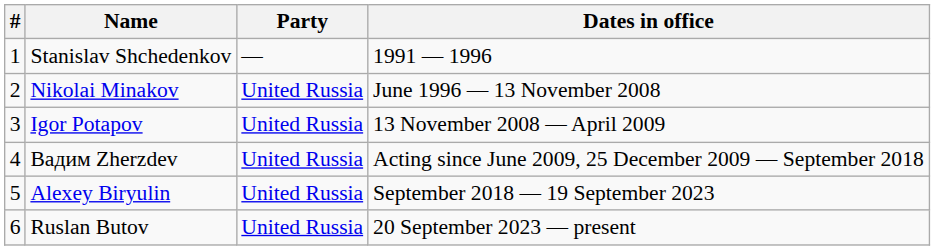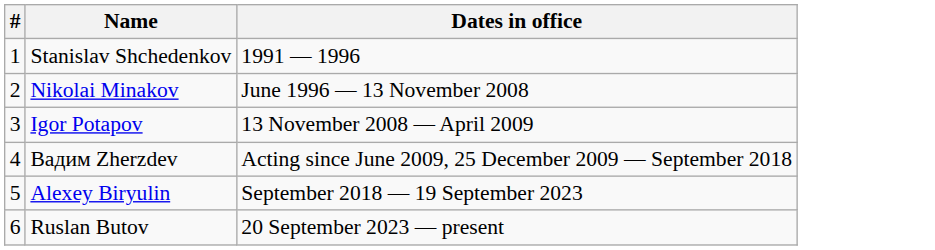 <table class="wikitable">
 <tr>
 <th>#</th>
 <th>Name</th>
-<th>Party</th>
 <th>Dates in office</th>
 </tr>
 <tr>
 <td>1</td>
 <td>Stanislav Shchedenkov</td>
-<td>—</td>
 <td>1991 — 1996</td>
 </tr>
 <tr>
 <td>2</td>
 <td><a href='#'>Nikolai Minakov</a></td>
-<td><a href='#'>United Russia</a></td>
 <td>June 1996 — 13 November 2008</td>
 </tr>
 <tr>
 <td>3</td>
 <td><a href='#'>Igor Potapov</a></td>
-<td><a href='#'>United Russia</a></td>
 <td>13 November 2008 — April 2009</td>
 </tr>
 <tr>
 <td>4</td>
 <td>Вадим Zherzdev</td>
-<td><a href='#'>United Russia</a></td>
 <td>Acting since June 2009, 25 December 2009 — September 2018</td>
 </tr>
 <tr>
 <td>5</td>
 <td><a href='#'>Alexey Biryulin</a></td>
-<td><a href='#'>United Russia</a></td>
 <td>September 2018 — 19 September 2023</td>
 </tr>
 <tr>
 <td>6</td>
 <td>Ruslan Butov</td>
-<td><a href='#'>United Russia</a></td>
 <td>20 September 2023 — present</td>
 </tr>
 </table>
